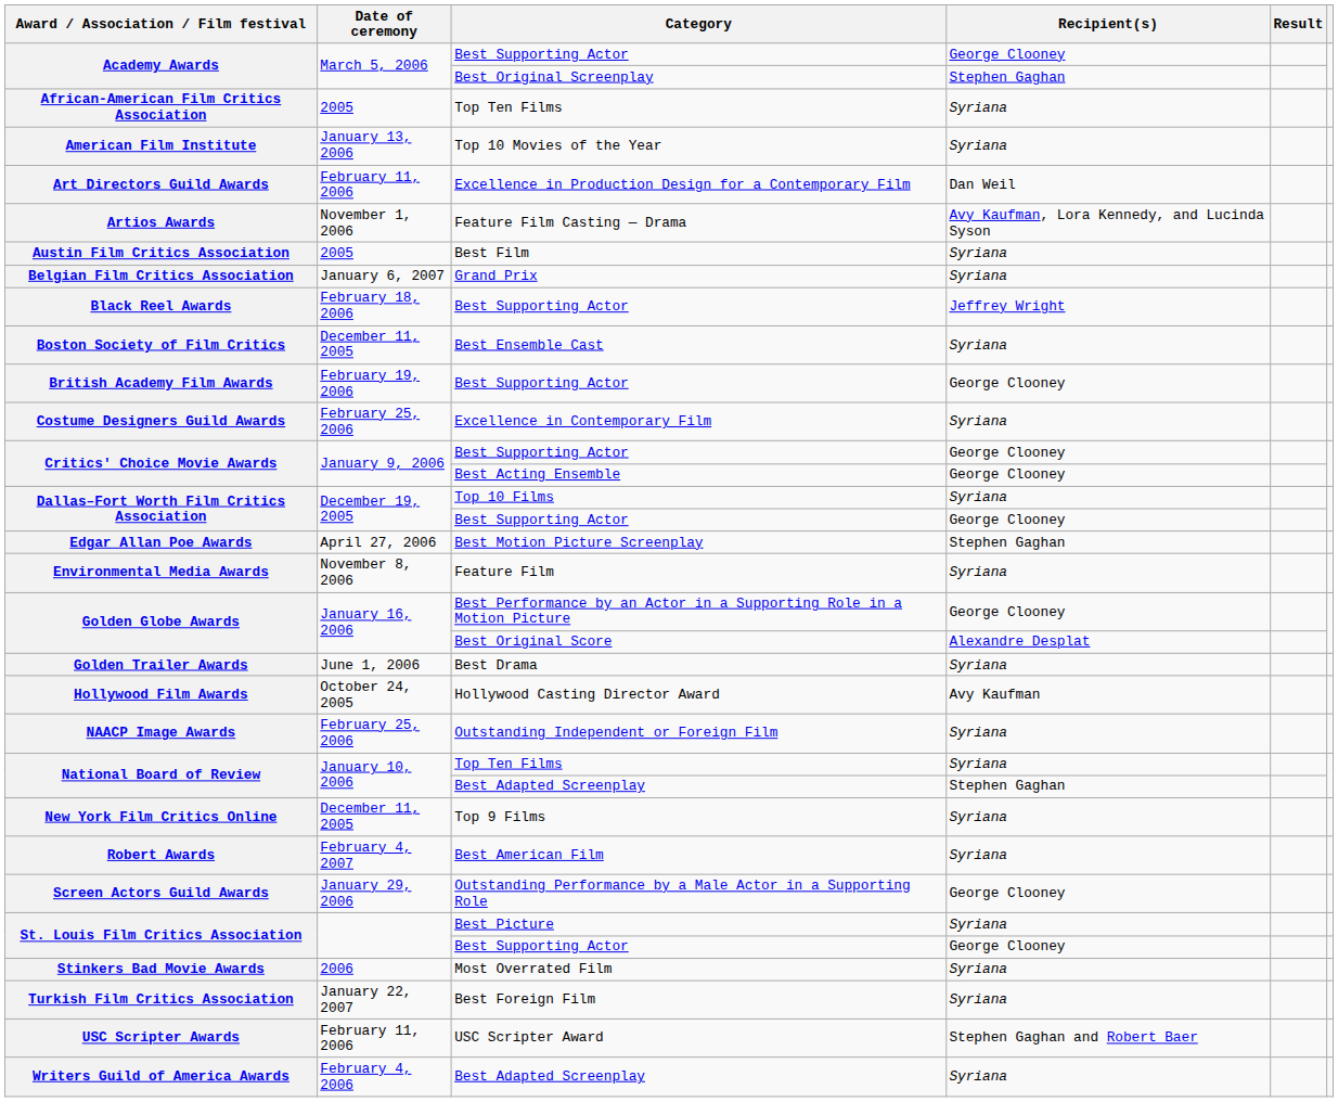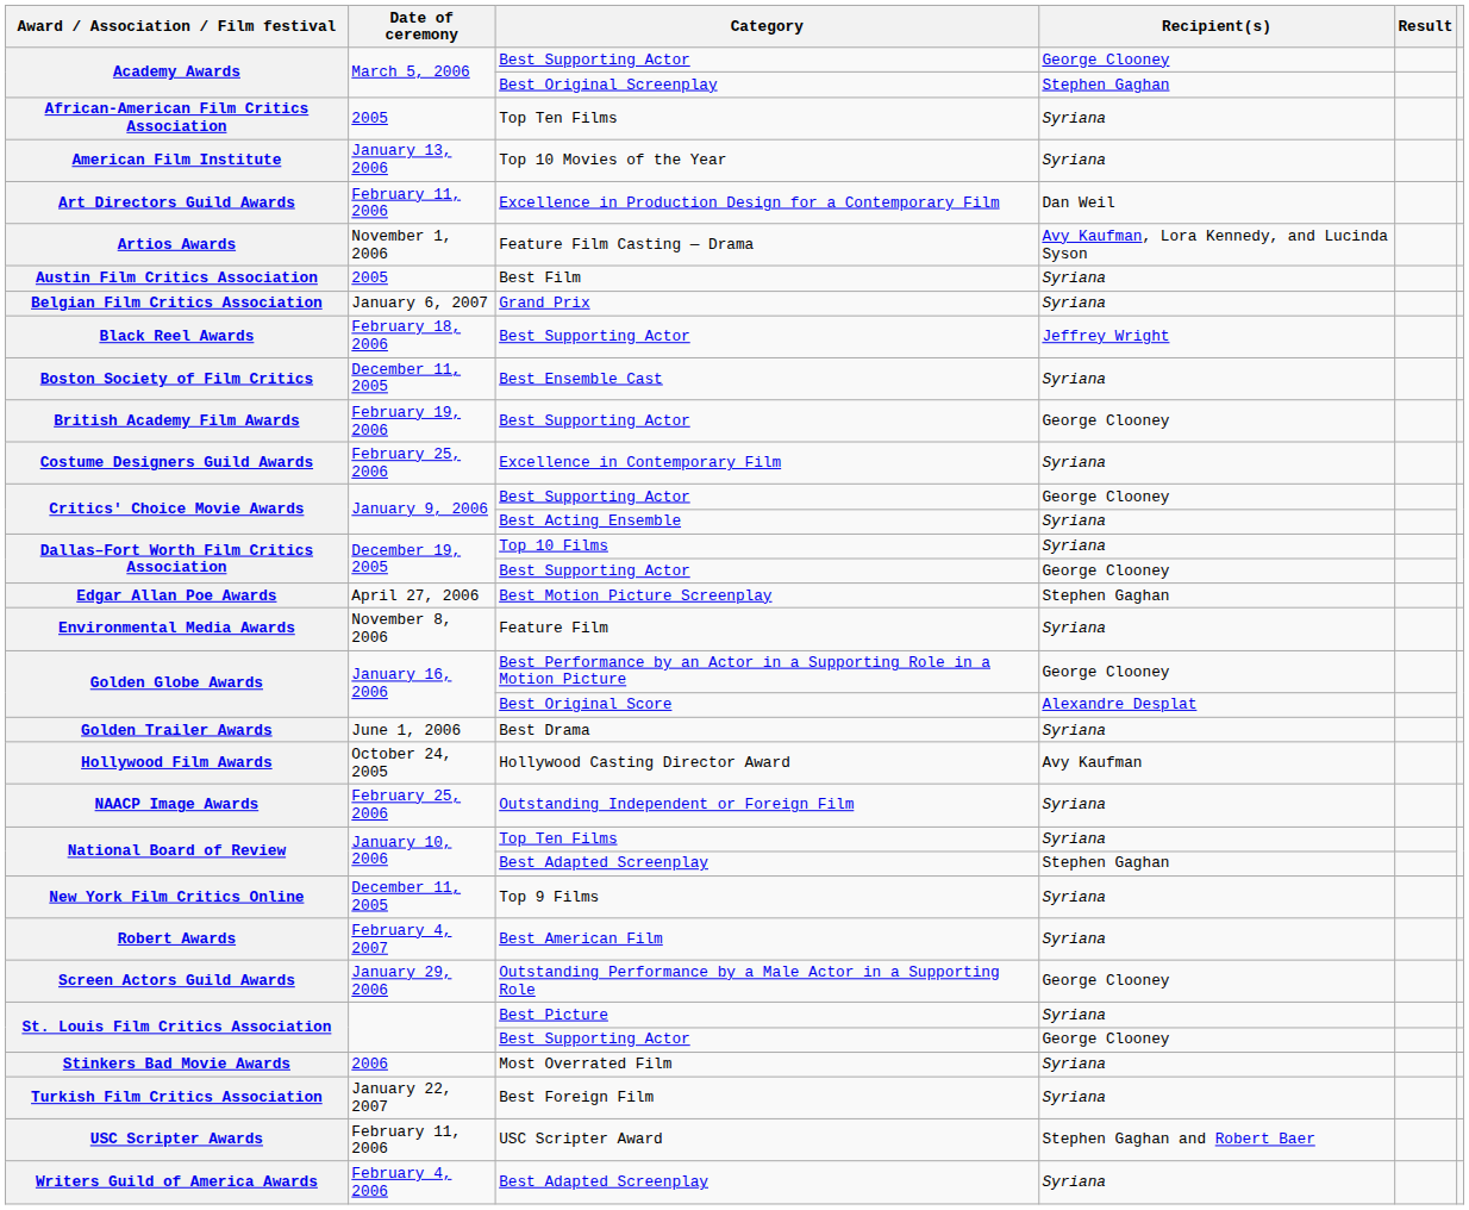 <table class="wikitable plainrowheaders sortable">
 <tr>
 <th scope="col">Award / Association / Film festival</th>
 <th scope="col">Date of ceremony</th>
 <th scope="col">Category</th>
 <th scope="col">Recipient(s)</th>
 <th scope="col">Result</th>
 <th scope="col" class="unsortable"></th>
 </tr>
 <tr>
 <th scope="row" rowspan=2><a href='#'>Academy Awards</a></th>
 <td rowspan=2><a href='#'>March 5, 2006</a></td>
 <td><a href='#'>Best Supporting Actor</a></td>
 <td><a href='#'>George Clooney</a></td>
 <td></td>
 <td rowspan="2" style="text-align:center;"></td>
 </tr>
 <tr>
 <td><a href='#'>Best Original Screenplay</a></td>
 <td><a href='#'>Stephen Gaghan</a></td>
 <td></td>
 </tr>
 <tr>
 <th scope="row"><a href='#'>African-American Film Critics Association</a></th>
 <td><a href='#'>2005</a></td>
 <td>Top Ten Films</td>
 <td><em>Syriana</em></td>
 <td></td>
 <td style="text-align:center;"></td>
 </tr>
 <tr>
 <th scope="row"><a href='#'>American Film Institute</a></th>
 <td><a href='#'>January 13, 2006</a></td>
 <td>Top 10 Movies of the Year</td>
 <td><em>Syriana</em></td>
 <td></td>
 <td style="text-align:center;"></td>
 </tr>
 <tr>
 <th scope="row"><a href='#'>Art Directors Guild Awards</a></th>
 <td><a href='#'>February 11, 2006</a></td>
 <td><a href='#'>Excellence in Production Design for a Contemporary Film</a></td>
 <td>Dan Weil</td>
 <td></td>
 <td style="text-align:center;"></td>
 </tr>
 <tr>
 <th scope="row"><a href='#'>Artios Awards</a></th>
 <td>November 1, 2006</td>
 <td>Feature Film Casting — Drama</td>
 <td><a href='#'>Avy Kaufman</a>, Lora Kennedy, and Lucinda Syson</td>
 <td></td>
 <td style="text-align:center;"></td>
 </tr>
 <tr>
 <th scope="row"><a href='#'>Austin Film Critics Association</a></th>
 <td><a href='#'>2005</a></td>
 <td>Best Film</td>
 <td><em>Syriana</em></td>
 <td></td>
 <td style="text-align:center;"></td>
 </tr>
 <tr>
 <th scope="row"><a href='#'>Belgian Film Critics Association</a></th>
 <td>January 6, 2007</td>
 <td><a href='#'>Grand Prix</a></td>
 <td><em>Syriana</em></td>
 <td></td>
 <td style="text-align:center;"></td>
 </tr>
 <tr>
 <th scope="row"><a href='#'>Black Reel Awards</a></th>
 <td><a href='#'>February 18, 2006</a></td>
 <td><a href='#'>Best Supporting Actor</a></td>
 <td><a href='#'>Jeffrey Wright</a></td>
 <td></td>
 <td style="text-align:center;"></td>
 </tr>
 <tr>
 <th scope="row"><a href='#'>Boston Society of Film Critics</a></th>
 <td><a href='#'>December 11, 2005</a></td>
 <td><a href='#'>Best Ensemble Cast</a></td>
 <td><em>Syriana</em></td>
 <td></td>
 <td style="text-align:center;"></td>
 </tr>
 <tr>
 <th scope="row"><a href='#'>British Academy Film Awards</a></th>
 <td><a href='#'>February 19, 2006</a></td>
 <td><a href='#'>Best Supporting Actor</a></td>
 <td>George Clooney</td>
 <td></td>
 <td style="text-align:center;"></td>
 </tr>
 <tr>
 <th scope="row"><a href='#'>Costume Designers Guild Awards</a></th>
 <td><a href='#'>February 25, 2006</a></td>
 <td><a href='#'>Excellence in Contemporary Film</a></td>
 <td><em>Syriana</em></td>
 <td></td>
 <td style="text-align:center;"></td>
 </tr>
 <tr>
 <th scope="row" rowspan=2><a href='#'>Critics' Choice Movie Awards</a></th>
 <td rowspan=2><a href='#'>January 9, 2006</a></td>
 <td><a href='#'>Best Supporting Actor</a></td>
 <td>George Clooney</td>
 <td></td>
 <td rowspan="2" style="text-align:center;"></td>
 </tr>
 <tr>
 <td><a href='#'>Best Acting Ensemble</a></td>
-<td>George Clooney</td>
+<td><em>Syriana</em></td>
 <td></td>
 </tr>
 <tr>
 <th scope="row" rowspan="2"><a href='#'>Dallas–Fort Worth Film Critics Association</a></th>
 <td rowspan="2"><a href='#'>December 19, 2005</a></td>
 <td><a href='#'>Top 10 Films</a></td>
 <td><em>Syriana</em></td>
 <td></td>
 <td style="text-align:center;" rowspan="2"></td>
 </tr>
 <tr>
 <td><a href='#'>Best Supporting Actor</a></td>
 <td>George Clooney</td>
 <td></td>
 </tr>
 <tr>
 <th scope="row"><a href='#'>Edgar Allan Poe Awards</a></th>
 <td>April 27, 2006</td>
 <td><a href='#'>Best Motion Picture Screenplay</a></td>
 <td>Stephen Gaghan</td>
 <td></td>
 <td style="text-align:center;"></td>
 </tr>
 <tr>
 <th scope="row"><a href='#'>Environmental Media Awards</a></th>
 <td>November 8, 2006</td>
 <td>Feature Film</td>
 <td><em>Syriana</em></td>
 <td></td>
 <td style="text-align:center;"></td>
 </tr>
 <tr>
 <th scope="row" rowspan="2"><a href='#'>Golden Globe Awards</a></th>
 <td rowspan="2"><a href='#'>January 16, 2006</a></td>
 <td><a href='#'>Best Performance by an Actor in a Supporting Role in a Motion Picture</a></td>
 <td>George Clooney</td>
 <td></td>
 <td rowspan="2" style="text-align:center;"></td>
 </tr>
 <tr>
 <td><a href='#'>Best Original Score</a></td>
 <td><a href='#'>Alexandre Desplat</a></td>
 <td></td>
 </tr>
 <tr>
 <th scope="row"><a href='#'>Golden Trailer Awards</a></th>
 <td>June 1, 2006</td>
 <td>Best Drama</td>
 <td><em>Syriana</em></td>
 <td></td>
 <td style="text-align:center;"></td>
 </tr>
 <tr>
 <th scope="row"><a href='#'>Hollywood Film Awards</a></th>
 <td>October 24, 2005</td>
 <td>Hollywood Casting Director Award</td>
 <td>Avy Kaufman</td>
 <td></td>
 <td style="text-align:center;"></td>
 </tr>
 <tr>
 <th scope="row"><a href='#'>NAACP Image Awards</a></th>
 <td><a href='#'>February 25, 2006</a></td>
 <td><a href='#'>Outstanding Independent or Foreign Film</a></td>
 <td><em>Syriana</em></td>
 <td></td>
 <td style="text-align:center;"></td>
 </tr>
 <tr>
 <th scope="row" rowspan="2"><a href='#'>National Board of Review</a></th>
 <td rowspan="2"><a href='#'>January 10, 2006</a></td>
 <td><a href='#'>Top Ten Films</a></td>
 <td><em>Syriana</em></td>
 <td></td>
 <td rowspan="2" style="text-align:center;"></td>
 </tr>
 <tr>
 <td><a href='#'>Best Adapted Screenplay</a></td>
 <td>Stephen Gaghan</td>
 <td></td>
 </tr>
 <tr>
 <th scope="row"><a href='#'>New York Film Critics Online</a></th>
 <td><a href='#'>December 11, 2005</a></td>
 <td>Top 9 Films</td>
 <td><em>Syriana</em></td>
 <td></td>
 <td style="text-align:center;"></td>
 </tr>
 <tr>
 <th scope="row"><a href='#'>Robert Awards</a></th>
 <td><a href='#'>February 4, 2007</a></td>
 <td><a href='#'>Best American Film</a></td>
 <td><em>Syriana</em></td>
 <td></td>
 <td style="text-align:center;"></td>
 </tr>
 <tr>
 <th scope="row"><a href='#'>Screen Actors Guild Awards</a></th>
 <td><a href='#'>January 29, 2006</a></td>
 <td><a href='#'>Outstanding Performance by a Male Actor in a Supporting Role</a></td>
 <td>George Clooney</td>
 <td></td>
 <td style="text-align:center;"></td>
 </tr>
 <tr>
 <th scope="row" rowspan="2"><a href='#'>St. Louis Film Critics Association</a></th>
 <td rowspan="2"></td>
 <td><a href='#'>Best Picture</a></td>
 <td><em>Syriana</em></td>
 <td></td>
 <td style="text-align:center;"></td>
 </tr>
 <tr>
 <td><a href='#'>Best Supporting Actor</a></td>
 <td>George Clooney</td>
 <td></td>
 <td style="text-align:center;"></td>
 </tr>
 <tr>
 <th scope="row"><a href='#'>Stinkers Bad Movie Awards</a></th>
 <td><a href='#'>2006</a></td>
 <td>Most Overrated Film</td>
 <td><em>Syriana</em></td>
 <td></td>
 <td style="text-align:center;"></td>
 </tr>
 <tr>
 <th scope="row"><a href='#'>Turkish Film Critics Association</a></th>
 <td>January 22, 2007</td>
 <td>Best Foreign Film</td>
 <td><em>Syriana</em></td>
 <td></td>
 <td style="text-align:center;"><br></td>
 </tr>
 <tr>
 <th scope="row"><a href='#'>USC Scripter Awards</a></th>
 <td>February 11, 2006</td>
 <td>USC Scripter Award</td>
 <td>Stephen Gaghan and <a href='#'>Robert Baer</a></td>
 <td></td>
 <td style="text-align:center;"></td>
 </tr>
 <tr>
 <th scope="row"><a href='#'>Writers Guild of America Awards</a></th>
 <td><a href='#'>February 4, 2006</a></td>
 <td><a href='#'>Best Adapted Screenplay</a></td>
 <td><em>Syriana</em></td>
 <td></td>
 <td style="text-align:center;"></td>
 </tr>
 </table>
